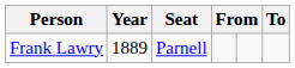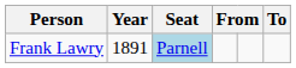 <table class="wikitable">
 <tr align=center>
 <th>Person</th>
 <th>Year</th>
 <th>Seat</th>
 <th colspan=2>From</th>
 <th colspan=2>To</th>
 </tr>
 <tr>
 <td><a href='#'>Frank Lawry</a></td>
-<td>1889</td>
-<td><a href='#'>Parnell</a></td>
+<td>1891</td>
+<td style="background: lightblue;"><a href='#'>Parnell</a></td>
 <td></td>
 <td></td>
 </tr>
 </table>
